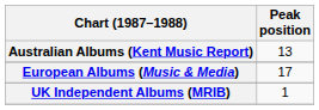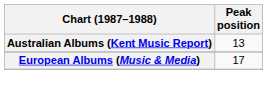 <table class="wikitable sortable plainrowheaders" style="text-align:center">
 <tr>
 <th scope="col">Chart (1987–1988)</th>
 <th scope="col">Peak<br>position</th>
 </tr>
 <tr>
 <th scope="row">Australian Albums (<a href='#'>Kent Music Report</a>)</th>
 <td>13</td>
 </tr>
 <tr>
 </tr>
 <tr>
 </tr>
 <tr>
 <th scope="row"><a href='#'>European Albums</a> (<em><a href='#'>Music & Media</a></em>)</th>
 <td>17</td>
 </tr>
 <tr>
 </tr>
 <tr>
 </tr>
 <tr>
 </tr>
 <tr>
 </tr>
 <tr>
 </tr>
 <tr>
-<th scope="row"><a href='#'>UK Independent Albums</a> (<a href='#'>MRIB</a>)</th>
-<td>1</td>
-</tr>
-<tr>
 </tr>
 </table>
